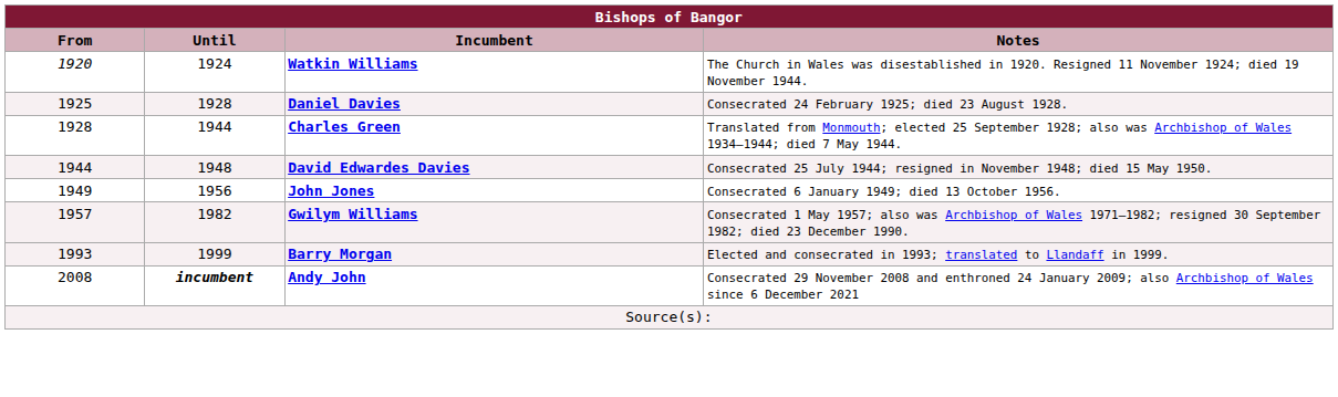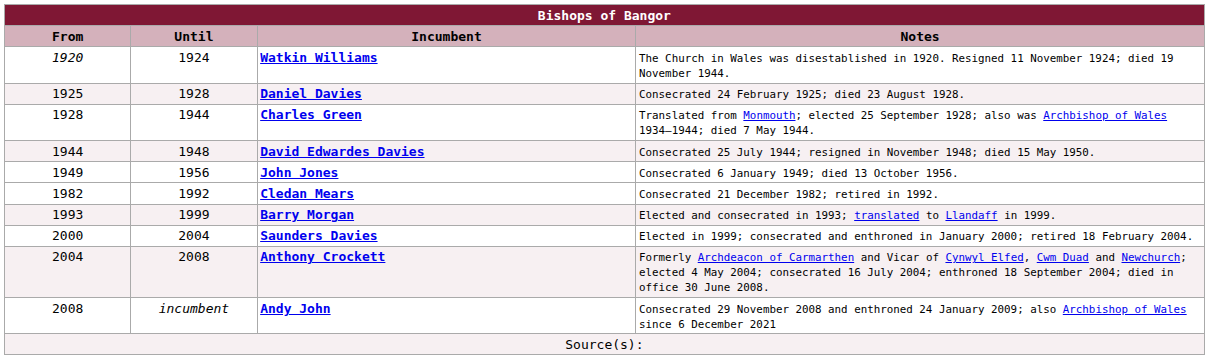 <table class="wikitable" style="width:95%;" border="1" cellpadding="2">
 <tr>
 <th colspan="4" style="background-color: #7F1734; color: white;">Bishops of Bangor</th>
 </tr>
 <tr>
 <th style="background-color: #D4B1BB; width: 10%;">From</th>
 <th style="background-color: #D4B1BB; width: 10%;">Until</th>
 <th style="background-color: #D4B1BB; width: 30%;">Incumbent</th>
 <th style="background-color: #D4B1BB; width: 45%;">Notes</th>
 </tr>
 <tr valign="top" style="background-color: white;">
 <td style="text-align: center;"><em>1920</em></td>
 <td style="text-align: center;">1924</td>
 <td> <strong><a href='#'>Watkin Williams</a></strong></td>
 <td><small>The Church in Wales was disestablished in 1920. Resigned 11 November 1924; died 19 November 1944.</small></td>
 </tr>
 <tr valign="top" style="background-color: #F7F0F2;">
 <td style="text-align: center;">1925</td>
 <td style="text-align: center;">1928</td>
 <td> <strong><a href='#'>Daniel Davies</a></strong></td>
 <td><small>Consecrated 24 February 1925; died 23 August 1928.</small></td>
 </tr>
 <tr valign="top" style="background-color: white;">
 <td style="text-align: center;">1928</td>
 <td style="text-align: center;">1944</td>
 <td> <strong><a href='#'>Charles Green</a></strong></td>
 <td><small>Translated from <a href='#'>Monmouth</a>; elected 25 September 1928; also was <a href='#'>Archbishop of Wales</a> 1934–1944; died 7 May 1944.</small></td>
 </tr>
 <tr valign="top" style="background-color: #F7F0F2;">
 <td style="text-align: center;">1944</td>
 <td style="text-align: center;">1948</td>
 <td> <strong><a href='#'>David Edwardes Davies</a></strong></td>
 <td><small>Consecrated 25 July 1944; resigned in November 1948; died 15 May 1950.</small></td>
 </tr>
 <tr valign="top" style="background-color: white;">
 <td style="text-align: center;">1949</td>
 <td style="text-align: center;">1956</td>
 <td> <strong><a href='#'>John Jones</a></strong></td>
 <td><small>Consecrated 6 January 1949; died 13 October 1956.</small></td>
 </tr>
-<tr valign="top" style="background-color: #F7F0F2;">
-<td style="text-align: center;">1957</td>
+<tr valign="top" style="background-color: white;">
 <td style="text-align: center;">1982</td>
-<td> <strong><a href='#'>Gwilym Williams</a></strong></td>
-<td><small>Consecrated 1 May 1957; also was <a href='#'>Archbishop of Wales</a> 1971–1982; resigned 30 September 1982; died 23 December 1990.</small></td>
+<td style="text-align: center;">1992</td>
+<td> <strong><a href='#'>Cledan Mears</a></strong></td>
+<td><small>Consecrated 21 December 1982; retired in 1992.</small></td>
 </tr>
 <tr valign="top" style="background-color: #F7F0F2;">
 <td style="text-align: center;">1993</td>
 <td style="text-align: center;">1999</td>
 <td> <strong><a href='#'>Barry Morgan</a></strong></td>
 <td><small>Elected and consecrated in 1993; <a href='#'>translated</a> to <a href='#'>Llandaff</a> in 1999.</small></td>
 </tr>
 <tr valign="top" style="background-color: white;">
+<td style="text-align: center;">2000</td>
+<td style="text-align: center;">2004</td>
+<td> <strong><a href='#'>Saunders Davies</a></strong></td>
+<td><small>Elected in 1999; consecrated and enthroned in January 2000; retired 18 February 2004.</small></td>
+</tr>
+<tr valign="top" style="background-color: #F7F0F2;">
+<td style="text-align: center;">2004</td>
 <td style="text-align: center;">2008</td>
-<td style="text-align: center;"><strong><em>incumbent</em></strong></td>
+<td> <strong><a href='#'>Anthony Crockett</a></strong></td>
+<td><small>Formerly <a href='#'>Archdeacon of Carmarthen</a> and Vicar of <a href='#'>Cynwyl Elfed</a>, <a href='#'>Cwm Duad</a> and <a href='#'>Newchurch</a>; elected 4 May 2004; consecrated 16 July 2004; enthroned 18 September 2004; died in office 30 June 2008.</small></td>
+</tr>
+<tr valign="top" style="background-color: white;">
+<td style="text-align: center;">2008</td>
+<td style="text-align: center;"><em>incumbent</em></td>
 <td><strong><a href='#'>Andy John</a></strong></td>
 <td><small>Consecrated 29 November 2008 and enthroned 24 January 2009; also <a href='#'>Archbishop of Wales</a> since 6 December 2021</small></td>
 </tr>
 <tr valign="top" style="background-color: #F7F0F2;">
 <td colspan="4" style="text-align: center;">Source(s):</td>
 </tr>
 </table>
